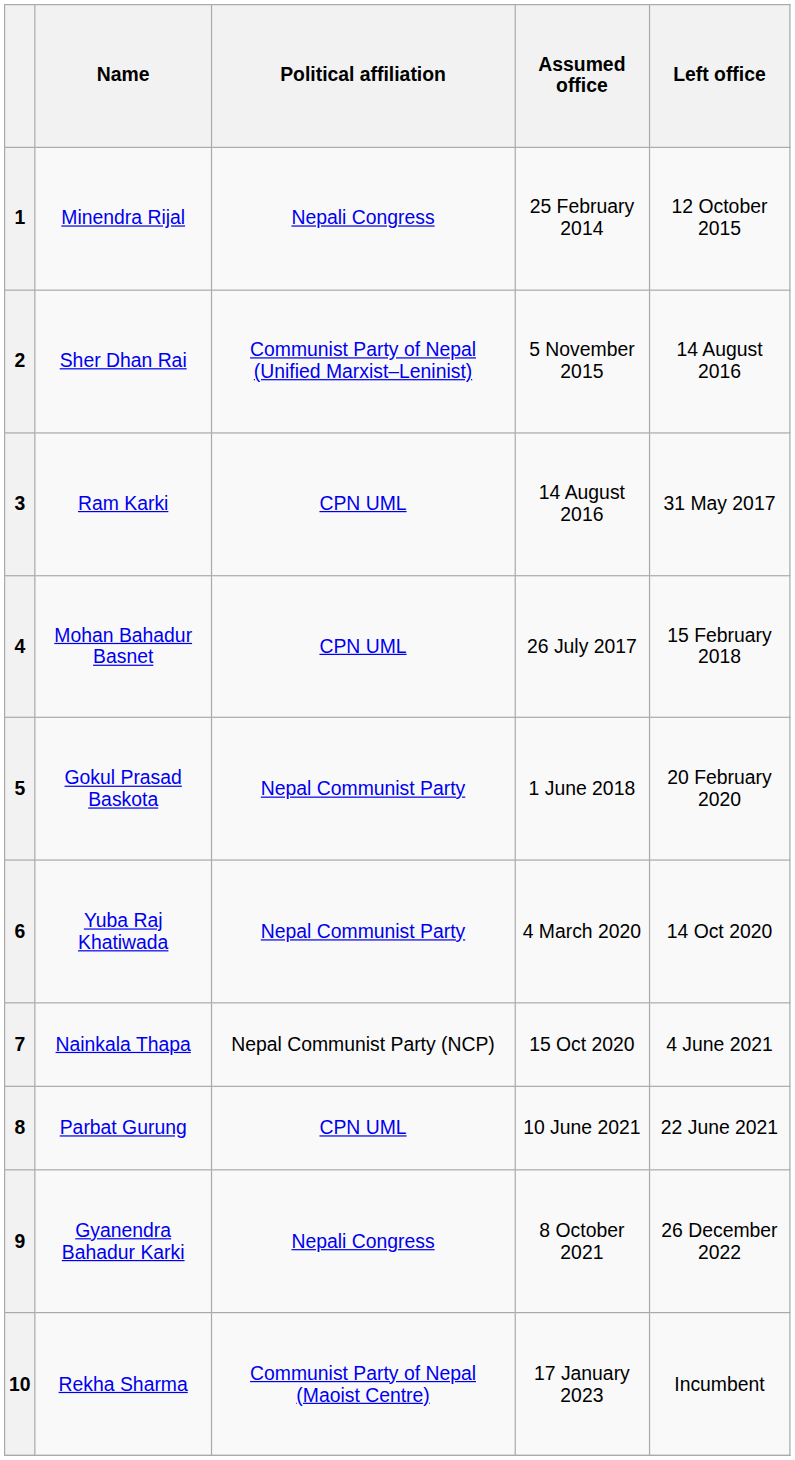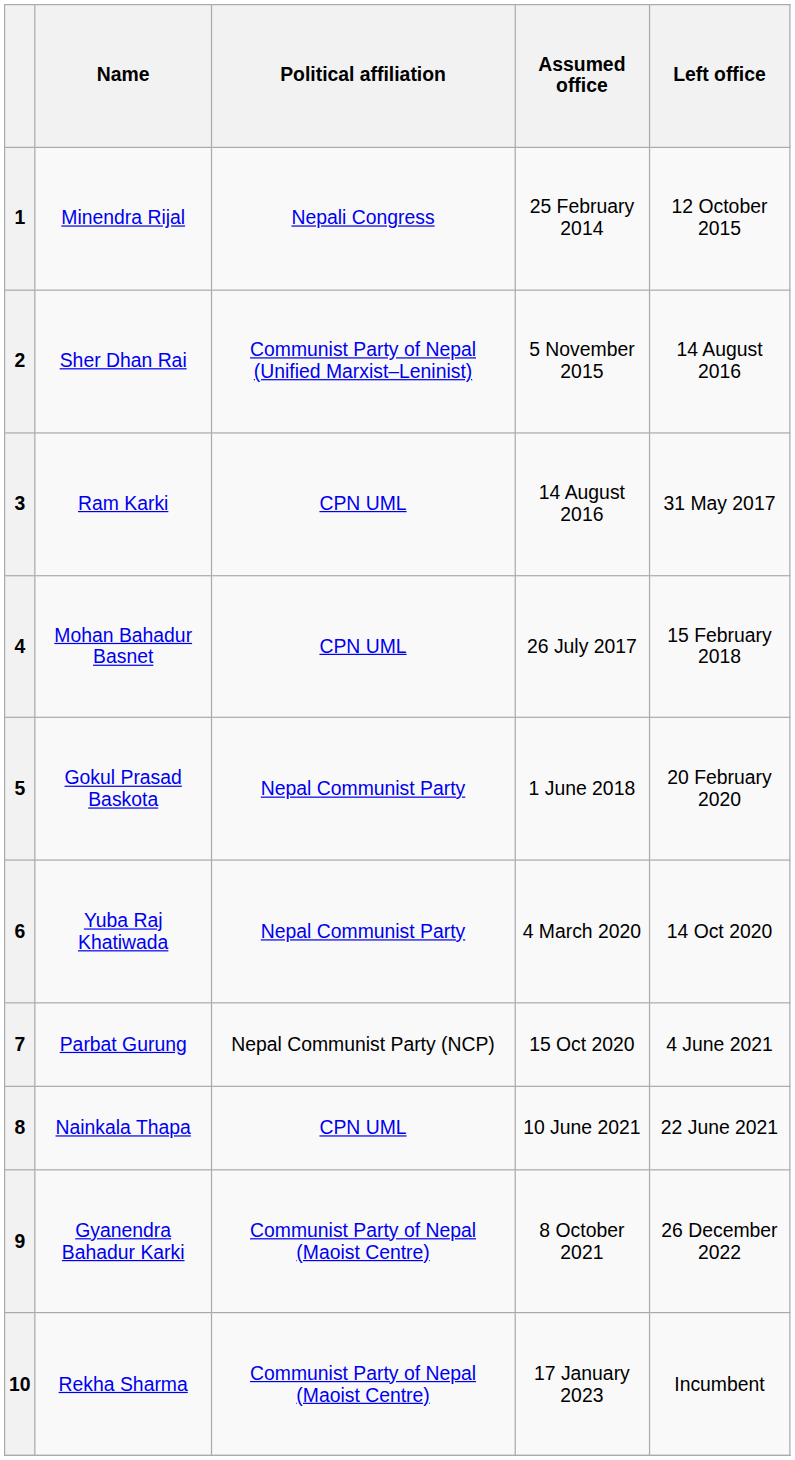 <table class="wikitable" style="text-align: center; width: 650px; height: 1200px;">
 <tr>
 <th scope="col"></th>
 <th scope="col">Name</th>
 <th scope="col">Political affiliation</th>
 <th scope="col">Assumed office</th>
 <th scope="col">Left office</th>
 </tr>
 <tr>
 <th scope="row">1</th>
 <td><a href='#'>Minendra Rijal</a></td>
 <td><a href='#'>Nepali Congress</a></td>
 <td>25 February 2014</td>
 <td>12 October 2015</td>
 </tr>
 <tr>
 <th scope="row">2</th>
 <td><a href='#'>Sher Dhan Rai</a></td>
 <td><a href='#'>Communist Party of Nepal (Unified Marxist–Leninist)</a></td>
 <td>5 November 2015</td>
 <td>14 August 2016</td>
 </tr>
 <tr>
 <th scope="row">3</th>
 <td><a href='#'>Ram Karki</a></td>
 <td><a href='#'>CPN UML</a></td>
 <td>14 August 2016</td>
 <td>31 May 2017</td>
 </tr>
 <tr>
 <th scope="row">4</th>
 <td><a href='#'>Mohan Bahadur Basnet</a></td>
 <td><a href='#'>CPN UML</a></td>
 <td>26 July 2017</td>
 <td>15 February 2018</td>
 </tr>
 <tr>
 <th scope="row">5</th>
 <td><a href='#'>Gokul Prasad Baskota </a></td>
 <td><a href='#'>Nepal Communist Party</a></td>
 <td>1 June 2018</td>
 <td>20 February 2020</td>
 </tr>
 <tr>
 <th scope="row">6</th>
 <td><a href='#'>Yuba Raj Khatiwada</a></td>
 <td><a href='#'>Nepal Communist Party</a></td>
 <td>4 March 2020</td>
 <td>14 Oct 2020</td>
 </tr>
 <tr>
 <th>7</th>
-<td><a href='#'>Nainkala Thapa</a></td>
+<td><a href='#'>Parbat Gurung</a></td>
 <td>Nepal Communist Party (NCP)</td>
 <td>15 Oct 2020</td>
 <td>4 June 2021</td>
 </tr>
 <tr>
 <th>8</th>
-<td><a href='#'>Parbat Gurung</a></td>
+<td><a href='#'>Nainkala Thapa</a></td>
 <td><a href='#'>CPN UML</a></td>
 <td>10 June 2021</td>
 <td>22 June 2021</td>
 </tr>
 <tr>
 <th>9</th>
 <td><a href='#'>Gyanendra Bahadur Karki</a></td>
-<td><a href='#'>Nepali Congress</a></td>
+<td><a href='#'>Communist Party of Nepal (Maoist Centre)</a></td>
 <td>8 October 2021</td>
 <td>26 December 2022</td>
 </tr>
 <tr>
 <th>10</th>
 <td><a href='#'>Rekha Sharma</a></td>
 <td><a href='#'>Communist Party of Nepal (Maoist Centre)</a></td>
 <td>17 January 2023</td>
 <td>Incumbent</td>
 </tr>
 <tr>
 </tr>
 </table>
